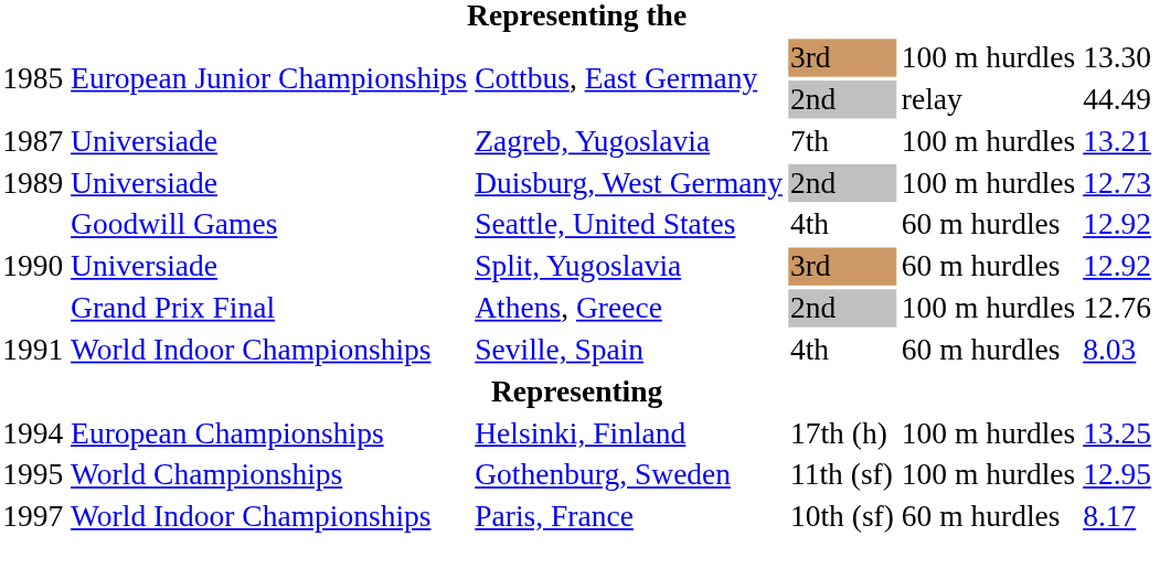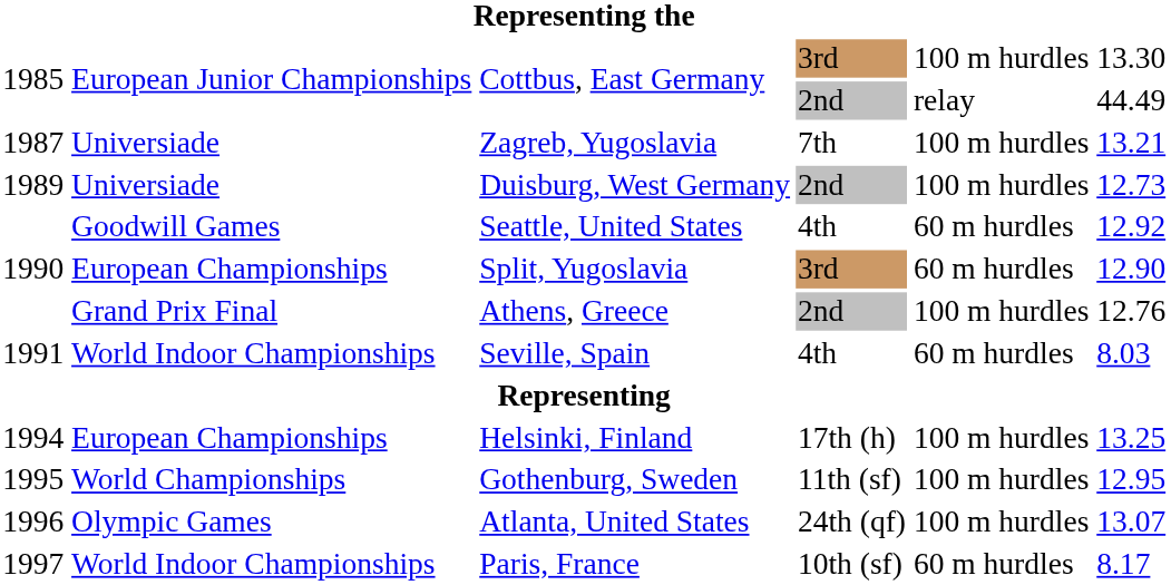 <table>
 <tr>
 <th colspan="6">Representing the </th>
 </tr>
 <tr>
 <td rowspan=2>1985</td>
 <td rowspan=2><a href='#'>European Junior Championships</a></td>
 <td rowspan=2><a href='#'>Cottbus</a>, <a href='#'>East Germany</a></td>
 <td bgcolor=cc9966>3rd</td>
 <td>100 m hurdles</td>
 <td>13.30</td>
 </tr>
 <tr>
 <td bgcolor=silver>2nd</td>
 <td> relay</td>
 <td>44.49</td>
 </tr>
 <tr>
 <td>1987</td>
 <td><a href='#'>Universiade</a></td>
 <td><a href='#'>Zagreb, Yugoslavia</a></td>
 <td>7th</td>
 <td>100 m hurdles</td>
 <td><a href='#'>13.21</a></td>
 </tr>
 <tr>
 <td>1989</td>
 <td><a href='#'>Universiade</a></td>
 <td><a href='#'>Duisburg, West Germany</a></td>
 <td bgcolor=silver>2nd</td>
 <td>100 m hurdles</td>
 <td><a href='#'>12.73</a></td>
 </tr>
 <tr>
 <td rowspan=3>1990</td>
 <td><a href='#'>Goodwill Games</a></td>
 <td><a href='#'>Seattle, United States</a></td>
 <td>4th</td>
 <td>60 m hurdles</td>
 <td><a href='#'>12.92</a></td>
 </tr>
 <tr>
-<td><a href='#'>Universiade</a></td>
+<td><a href='#'>European Championships</a></td>
 <td><a href='#'>Split, Yugoslavia</a></td>
 <td bgcolor=cc9966>3rd</td>
 <td>60 m hurdles</td>
-<td><a href='#'>12.92</a></td>
+<td><a href='#'>12.90</a></td>
 </tr>
 <tr>
 <td><a href='#'>Grand Prix Final</a></td>
 <td><a href='#'>Athens</a>, <a href='#'>Greece</a></td>
 <td bgcolor=silver>2nd</td>
 <td>100 m hurdles</td>
 <td>12.76</td>
 </tr>
 <tr>
 <td>1991</td>
 <td><a href='#'>World Indoor Championships</a></td>
 <td><a href='#'>Seville, Spain</a></td>
 <td>4th</td>
 <td>60 m hurdles</td>
 <td><a href='#'>8.03</a></td>
 </tr>
 <tr>
 <th colspan="6">Representing </th>
 </tr>
 <tr>
 <td>1994</td>
 <td><a href='#'>European Championships</a></td>
 <td><a href='#'>Helsinki, Finland</a></td>
 <td>17th (h)</td>
 <td>100 m hurdles</td>
 <td><a href='#'>13.25</a></td>
 </tr>
 <tr>
 <td>1995</td>
 <td><a href='#'>World Championships</a></td>
 <td><a href='#'>Gothenburg, Sweden</a></td>
 <td>11th (sf)</td>
 <td>100 m hurdles</td>
 <td><a href='#'>12.95</a></td>
 </tr>
 <tr>
+<td>1996</td>
+<td><a href='#'>Olympic Games</a></td>
+<td><a href='#'>Atlanta, United States</a></td>
+<td>24th (qf)</td>
+<td>100 m hurdles</td>
+<td><a href='#'>13.07</a></td>
+</tr>
+<tr>
 <td>1997</td>
 <td><a href='#'>World Indoor Championships</a></td>
 <td><a href='#'>Paris, France</a></td>
 <td>10th (sf)</td>
 <td>60 m hurdles</td>
 <td><a href='#'>8.17</a></td>
 </tr>
 </table>
